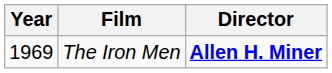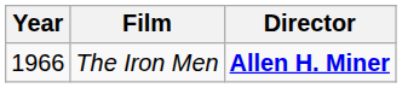 <table class="wikitable">
 <tr>
 <th>Year</th>
 <th>Film</th>
 <th>Director</th>
 </tr>
 <tr>
-<td>1969</td>
+<td>1966</td>
 <td><em>The Iron Men</em></td>
 <td><strong><a href='#'>Allen H. Miner</a></strong></td>
 </tr>
 </table>
